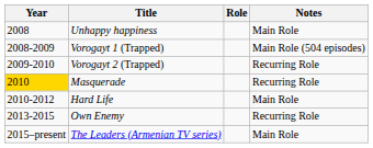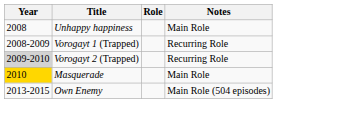 <table class="wikitable sortable plainrowheaders">
 <tr>
 <th>Year</th>
 <th>Title</th>
 <th>Role</th>
 <th class="unsortable">Notes</th>
 </tr>
 <tr>
 <td>2008</td>
 <td><em>Unhappy happiness</em></td>
 <td></td>
 <td>Main Role</td>
 </tr>
 <tr>
 <td>2008-2009</td>
 <td><em>Vorogayt 1</em> (Trapped)</td>
 <td></td>
-<td>Main Role (504 episodes)</td>
+<td>Recurring Role</td>
 </tr>
 <tr>
-<td>2009-2010</td>
+<td style="background: lightgrey;">2009-2010</td>
 <td><em>Vorogayt 2</em> (Trapped)</td>
 <td></td>
 <td>Recurring Role</td>
 </tr>
 <tr>
 <td style="background: gold;">2010</td>
 <td><em>Masquerade</em></td>
 <td></td>
-<td>Recurring Role</td>
-</tr>
-<tr>
-<td>2010-2012</td>
-<td><em>Hard Life</em></td>
-<td></td>
 <td>Main Role</td>
 </tr>
 <tr>
 <td>2013-2015</td>
 <td><em>Own Enemy</em></td>
 <td></td>
-<td>Recurring Role</td>
-</tr>
-<tr>
-<td>2015–present</td>
-<td><em><a href='#'>The Leaders (Armenian TV series)</a></em></td>
-<td></td>
-<td>Main Role</td>
+<td>Main Role (504 episodes)</td>
 </tr>
 </table>
